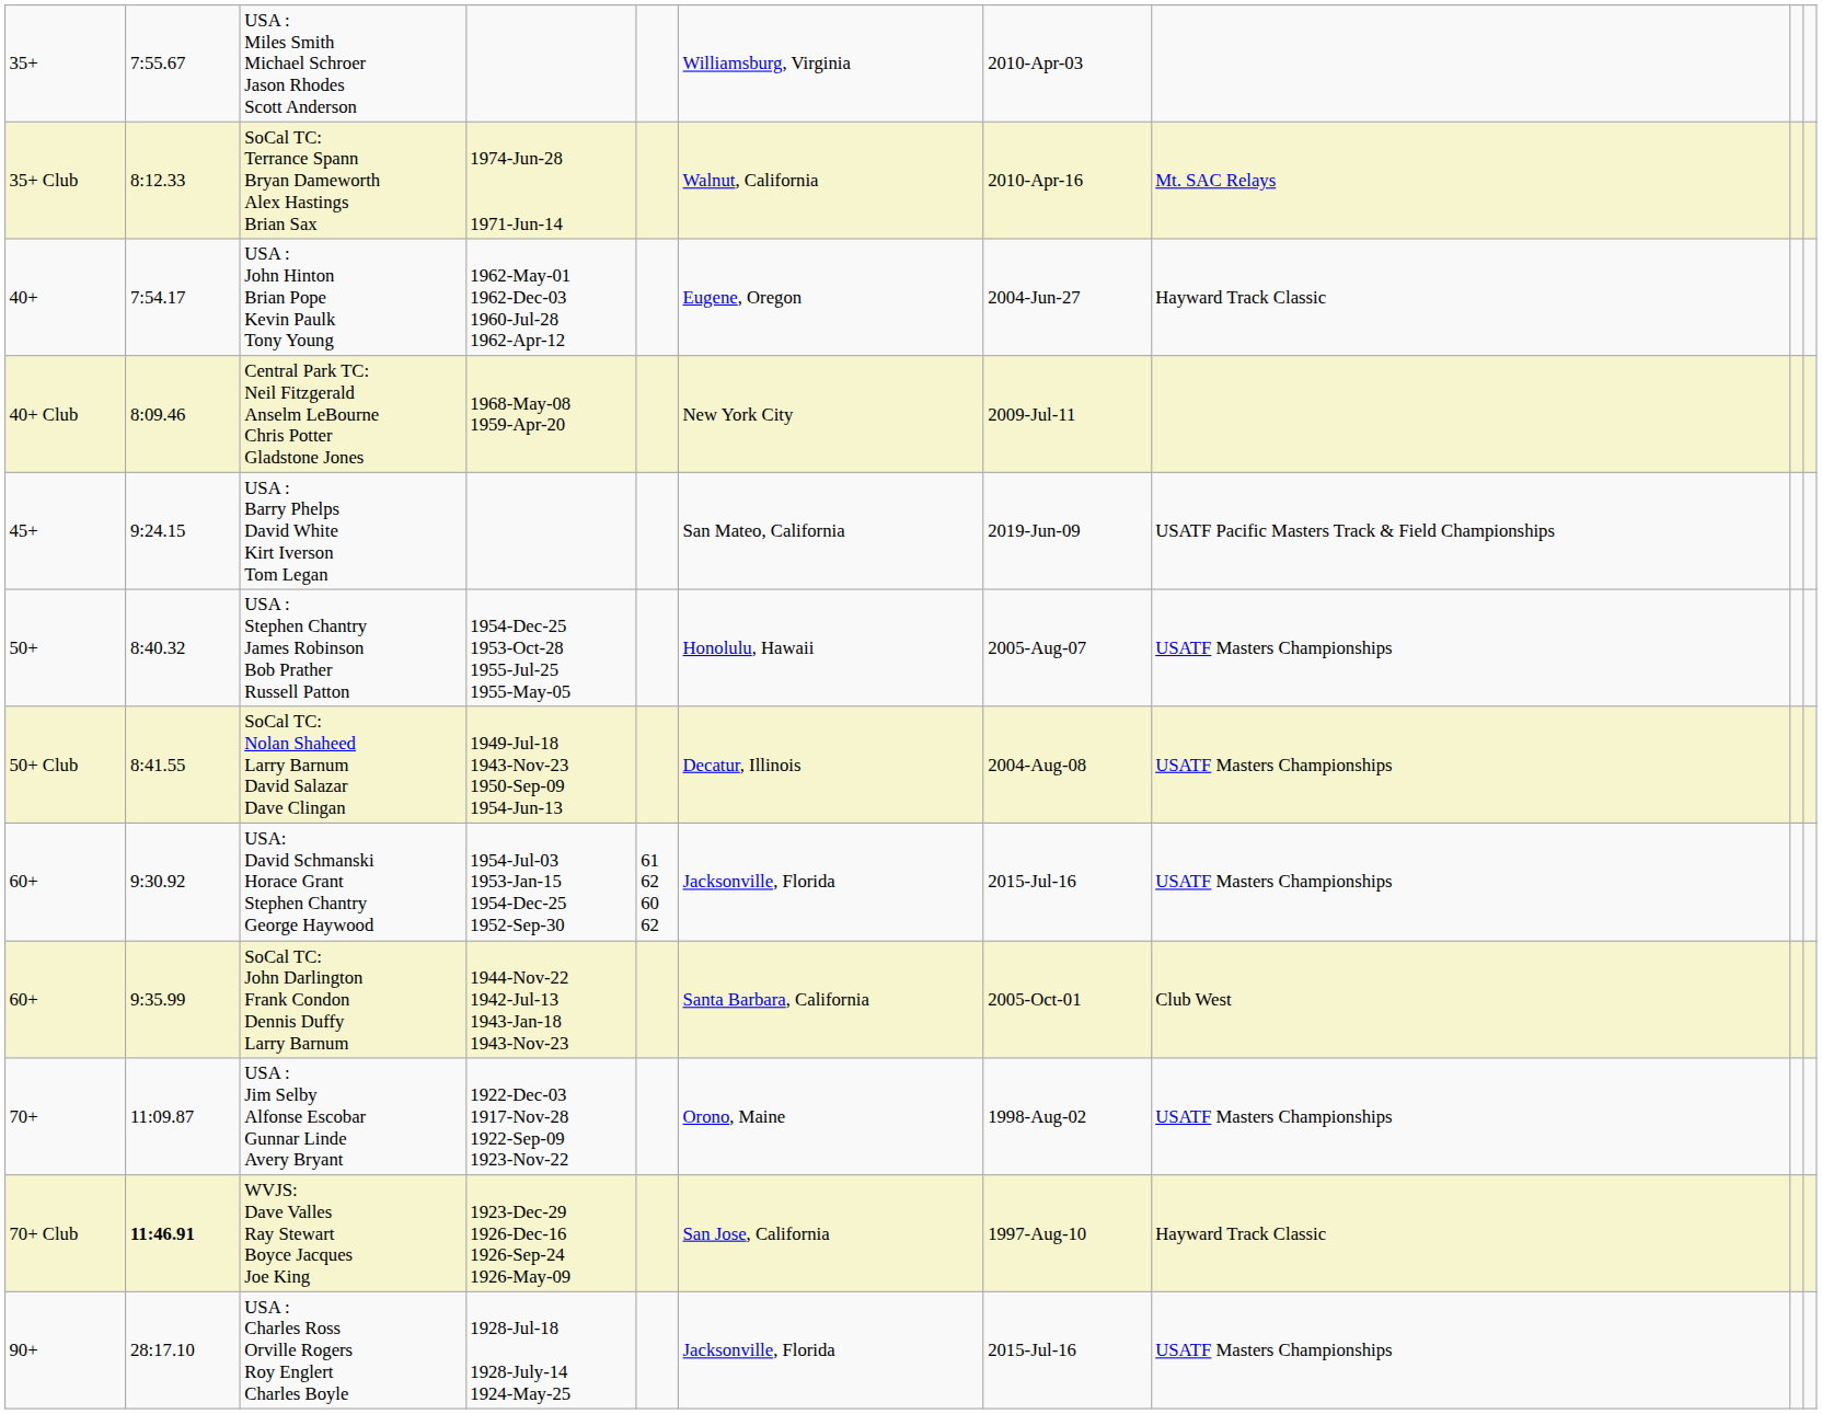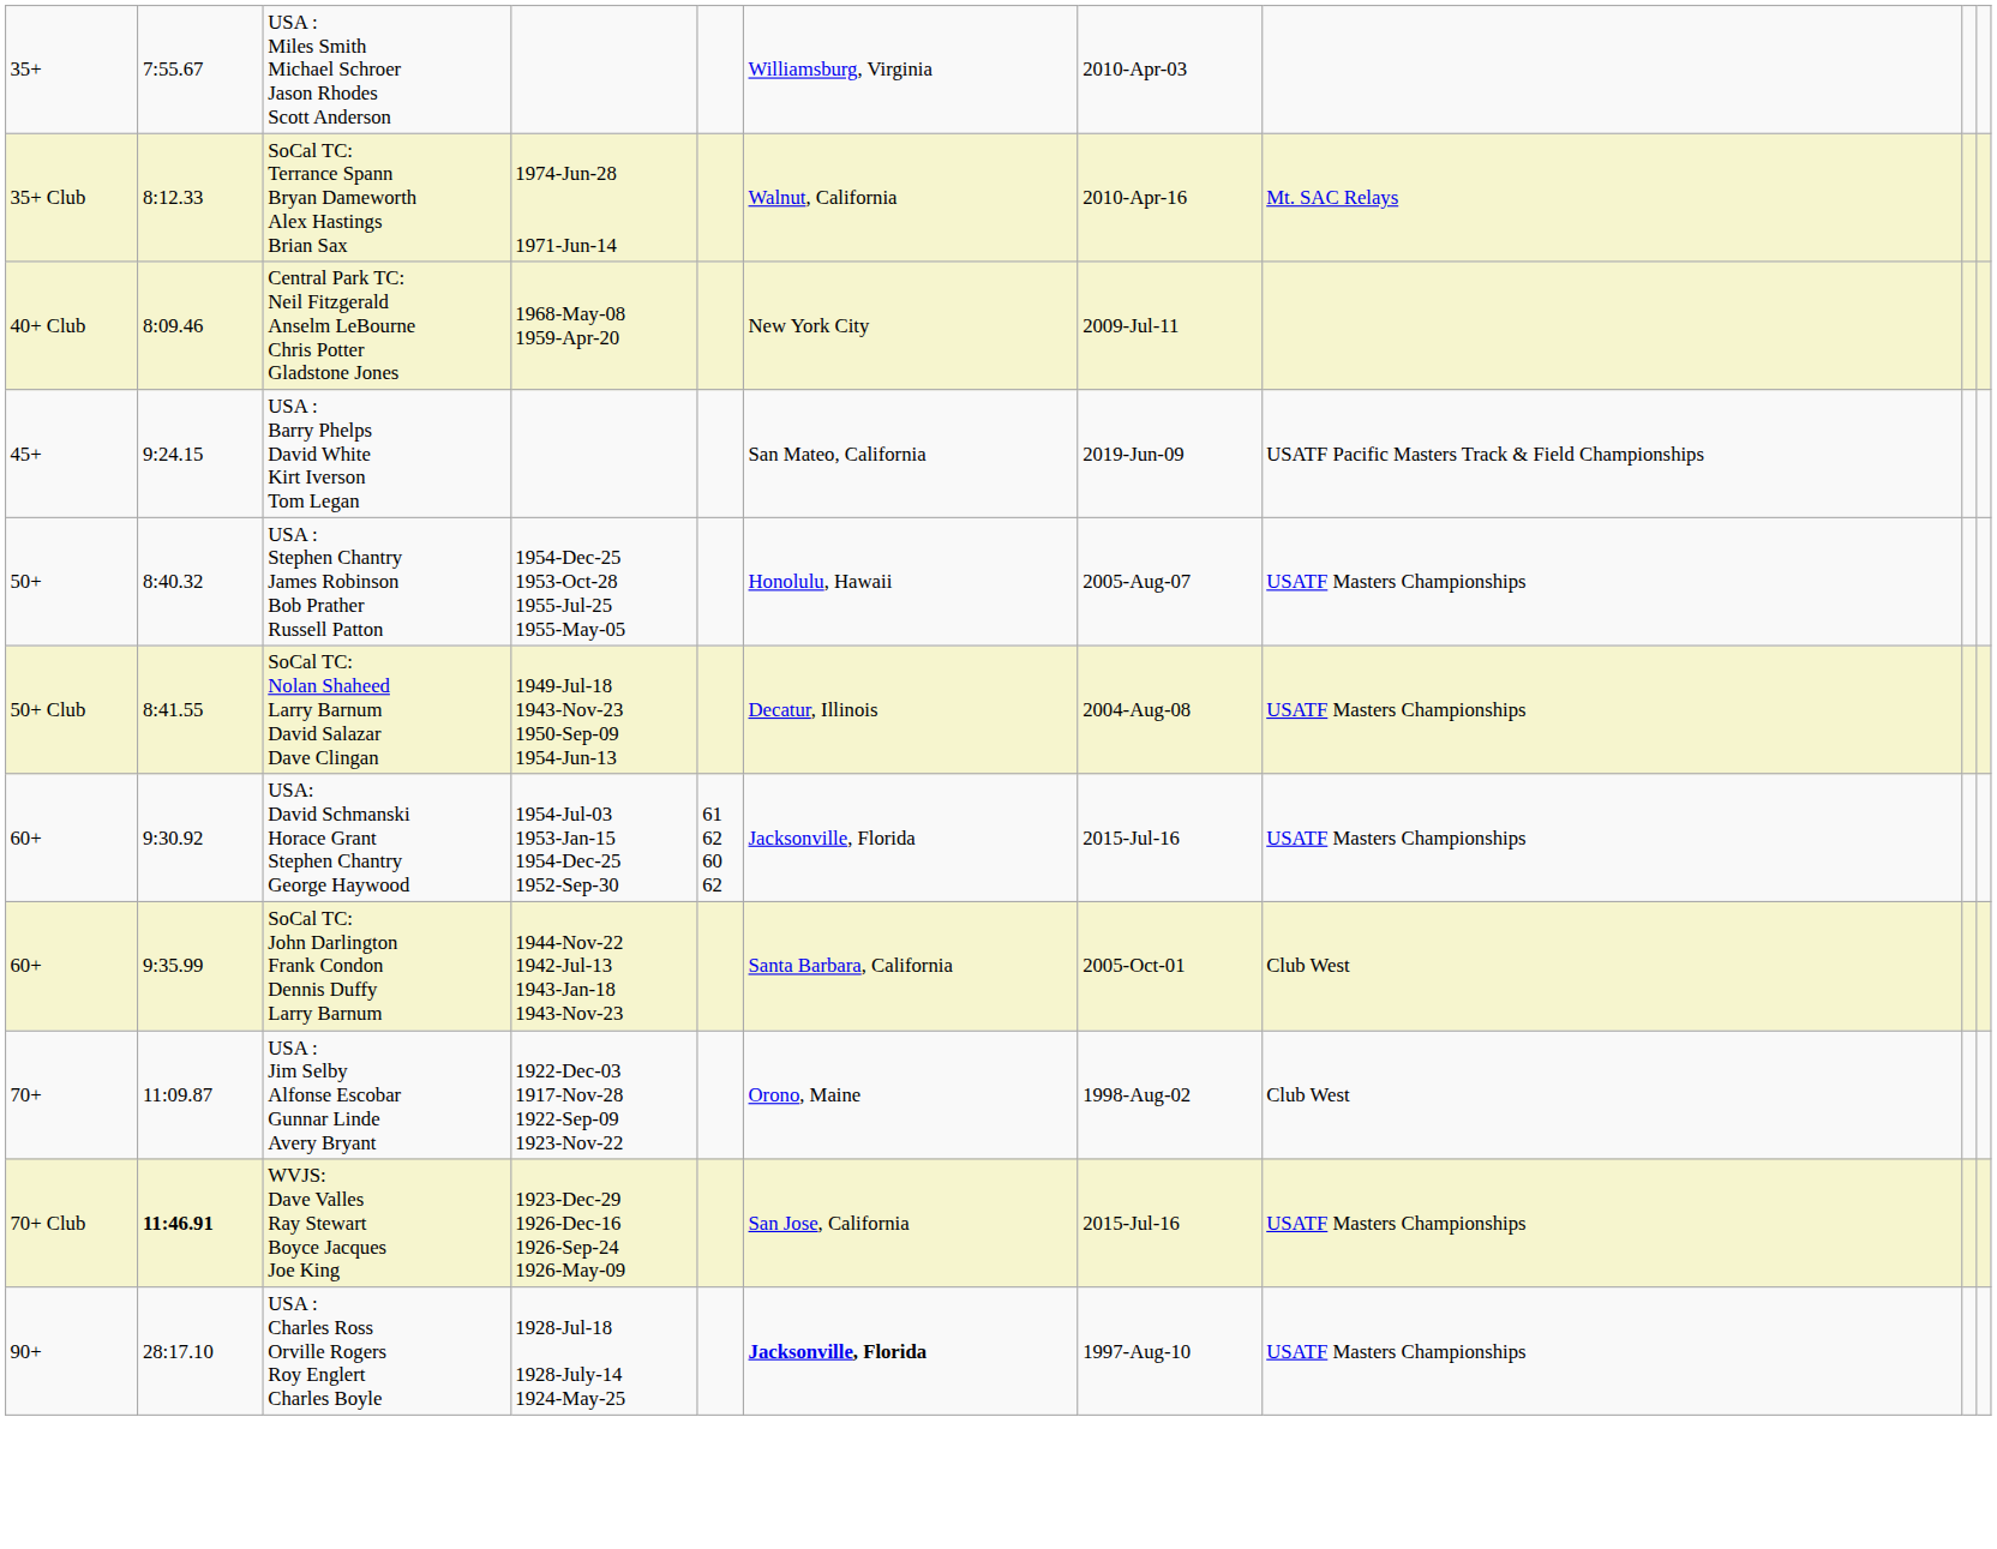 <table class="wikitable" style="font-size:95%; width: 95%">
 <tr>
 <td>35+</td>
 <td>7:55.67</td>
 <td>USA :<br>Miles Smith<br>Michael Schroer<br>Jason Rhodes<br>Scott Anderson</td>
 <td><br><br><br><br></td>
 <td></td>
 <td><a href='#'>Williamsburg</a>, Virginia</td>
 <td>2010-Apr-03</td>
 <td></td>
 <td></td>
 <td></td>
 </tr>
 <tr style="background:#f6F5CE;">
 <td>35+ Club</td>
 <td>8:12.33</td>
 <td>SoCal TC:<br>Terrance Spann<br>Bryan Dameworth<br>Alex Hastings<br>Brian Sax</td>
 <td><br>1974-Jun-28<br><br><br>1971-Jun-14</td>
 <td></td>
 <td><a href='#'>Walnut</a>, California</td>
 <td>2010-Apr-16</td>
 <td><a href='#'>Mt. SAC Relays</a></td>
-<td></td>
-<td></td>
-</tr>
-<tr>
-<td>40+</td>
-<td>7:54.17</td>
-<td>USA :<br>John Hinton<br>Brian Pope<br>Kevin Paulk<br>Tony Young</td>
-<td><br>1962-May-01<br>1962-Dec-03<br>1960-Jul-28<br>1962-Apr-12</td>
-<td></td>
-<td><a href='#'>Eugene</a>, Oregon</td>
-<td>2004-Jun-27</td>
-<td>Hayward Track Classic</td>
 <td></td>
 <td></td>
 </tr>
 <tr style="background:#f6F5CE;">
 <td>40+ Club</td>
 <td>8:09.46</td>
 <td>Central Park TC:<br>Neil Fitzgerald<br>Anselm LeBourne<br>Chris Potter<br>Gladstone Jones</td>
 <td><br>1968-May-08<br>1959-Apr-20<br><br></td>
 <td></td>
 <td>New York City</td>
 <td>2009-Jul-11</td>
 <td></td>
 <td></td>
 <td></td>
 </tr>
 <tr>
 <td>45+</td>
 <td>9:24.15</td>
 <td>USA :<br>Barry Phelps<br>David White<br>Kirt Iverson<br>Tom Legan</td>
 <td></td>
 <td></td>
 <td>San Mateo, California</td>
 <td>2019-Jun-09</td>
 <td>USATF Pacific Masters Track & Field Championships</td>
 <td></td>
 <td></td>
 </tr>
 <tr>
 <td>50+</td>
 <td>8:40.32</td>
 <td>USA :<br>Stephen Chantry<br>James Robinson<br>Bob Prather<br>Russell Patton</td>
 <td><br>1954-Dec-25<br>1953-Oct-28<br>1955-Jul-25<br>1955-May-05</td>
 <td></td>
 <td><a href='#'>Honolulu</a>, Hawaii</td>
 <td>2005-Aug-07</td>
 <td><a href='#'>USATF</a> Masters Championships</td>
 <td></td>
 <td></td>
 </tr>
 <tr style="background:#f6F5CE;">
 <td>50+ Club</td>
 <td>8:41.55</td>
 <td>SoCal TC:<br><a href='#'>Nolan Shaheed</a><br>Larry Barnum<br>David Salazar<br>Dave Clingan</td>
 <td><br>1949-Jul-18<br>1943-Nov-23<br>1950-Sep-09<br>1954-Jun-13</td>
 <td></td>
 <td><a href='#'>Decatur</a>, Illinois</td>
 <td>2004-Aug-08</td>
 <td><a href='#'>USATF</a> Masters Championships</td>
 <td></td>
 <td></td>
 </tr>
 <tr>
 <td>60+</td>
 <td>9:30.92</td>
 <td>USA:<br>David Schmanski<br>Horace Grant<br>Stephen Chantry<br>George Haywood</td>
 <td><br>1954-Jul-03<br>1953-Jan-15<br>1954-Dec-25<br>1952-Sep-30</td>
 <td><br>61<br>62<br>60<br>62</td>
 <td><a href='#'>Jacksonville</a>, Florida</td>
 <td>2015-Jul-16</td>
 <td><a href='#'>USATF</a> Masters Championships</td>
 <td></td>
 <td></td>
 </tr>
 <tr style="background:#f6F5CE;">
 <td>60+</td>
 <td>9:35.99</td>
 <td>SoCal TC:<br>John Darlington<br>Frank Condon<br>Dennis Duffy<br>Larry Barnum</td>
 <td><br>1944-Nov-22<br>1942-Jul-13<br>1943-Jan-18<br>1943-Nov-23</td>
 <td></td>
 <td><a href='#'>Santa Barbara</a>, California</td>
 <td>2005-Oct-01</td>
 <td>Club West</td>
 <td></td>
 <td></td>
 </tr>
 <tr>
 <td>70+</td>
 <td>11:09.87</td>
 <td>USA :<br>Jim Selby<br>Alfonse Escobar<br>Gunnar Linde<br>Avery Bryant</td>
 <td><br>1922-Dec-03<br>1917-Nov-28<br>1922-Sep-09<br>1923-Nov-22</td>
 <td></td>
 <td><a href='#'>Orono</a>, Maine</td>
 <td>1998-Aug-02</td>
-<td><a href='#'>USATF</a> Masters Championships</td>
+<td>Club West</td>
 <td></td>
 <td></td>
 </tr>
 <tr style="background:#f6F5CE;">
 <td>70+ Club</td>
 <td><strong>11:46.91</strong></td>
 <td>WVJS:<br>Dave Valles<br>Ray Stewart<br>Boyce Jacques<br>Joe King</td>
 <td><br>1923-Dec-29<br>1926-Dec-16<br>1926-Sep-24<br>1926-May-09</td>
 <td></td>
 <td><a href='#'>San Jose</a>, California</td>
-<td>1997-Aug-10</td>
-<td>Hayward Track Classic</td>
+<td>2015-Jul-16</td>
+<td><a href='#'>USATF</a> Masters Championships</td>
 <td></td>
 <td></td>
 </tr>
 <tr>
 <td>90+</td>
 <td>28:17.10</td>
 <td>USA :<br>Charles Ross<br>Orville Rogers<br>Roy Englert<br>Charles Boyle</td>
 <td><br>1928-Jul-18<br><br>1928-July-14<br>1924-May-25</td>
 <td></td>
-<td><a href='#'>Jacksonville</a>, Florida</td>
-<td>2015-Jul-16</td>
+<td><strong><a href='#'>Jacksonville</a>, Florida</strong></td>
+<td>1997-Aug-10</td>
 <td><a href='#'>USATF</a> Masters Championships</td>
 <td></td>
 <td></td>
 </tr>
 </table>
